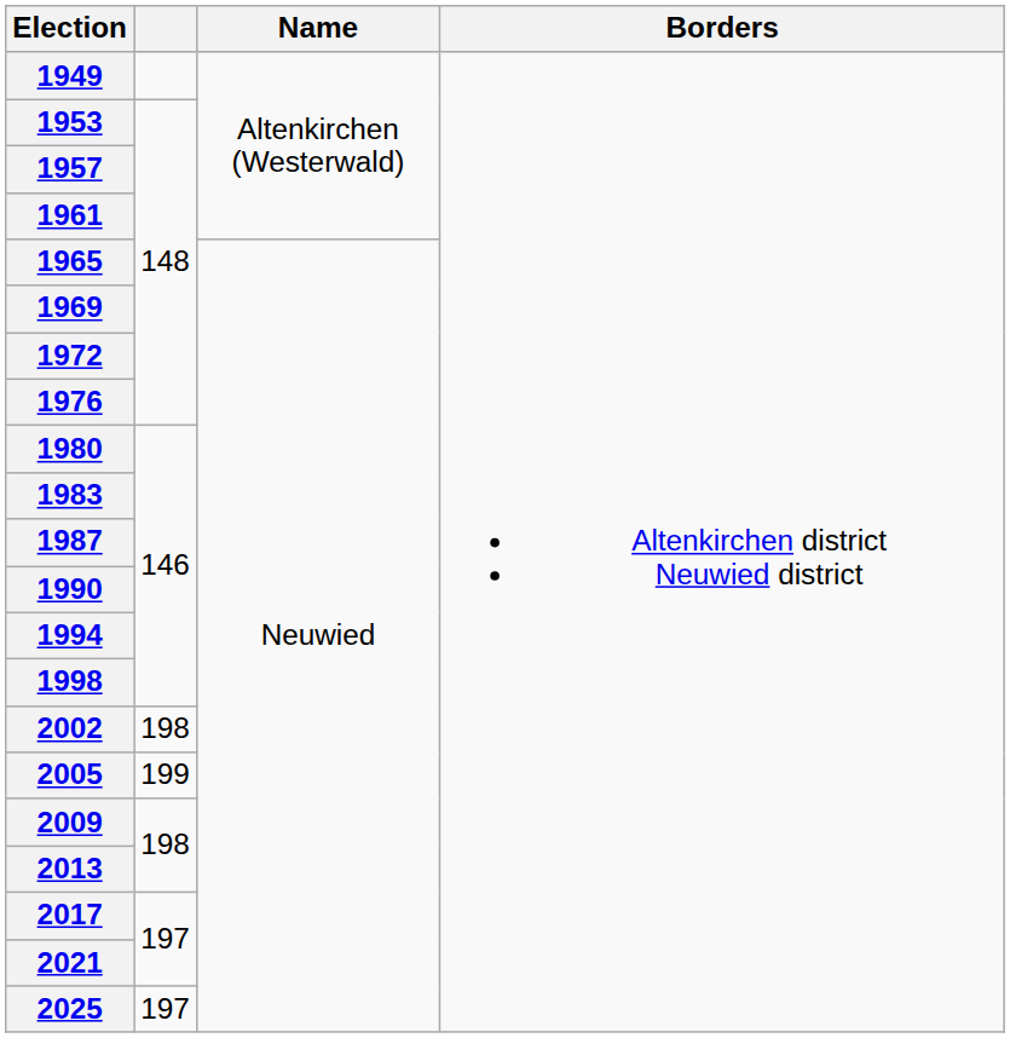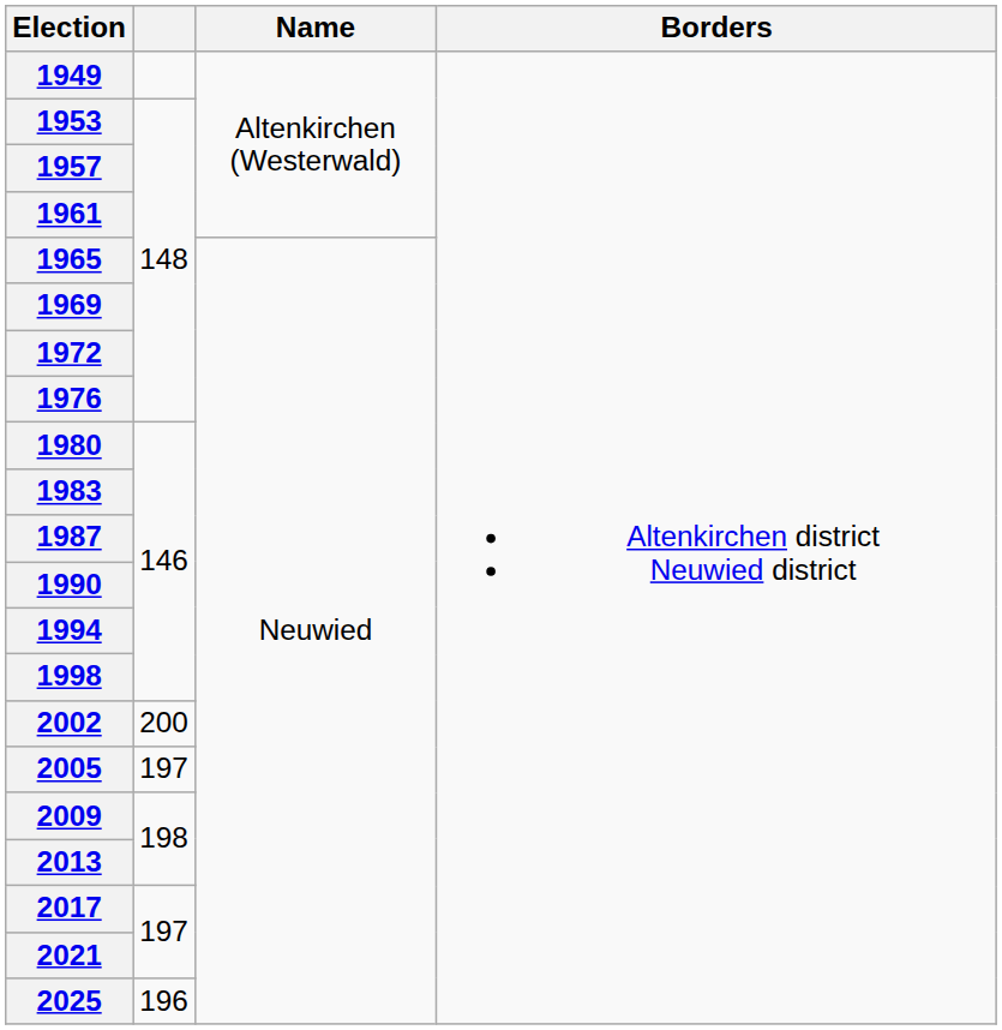 <table class=wikitable style="text-align:center">
 <tr>
 <th>Election</th>
 <th></th>
 <th width=125px>Name</th>
 <th width=300px>Borders</th>
 </tr>
 <tr>
 <th><a href='#'>1949</a></th>
 <td></td>
 <td rowspan=4>Altenkirchen (Westerwald)</td>
 <td rowspan=21><br><ul><li><a href='#'>Altenkirchen</a> district</li><li><a href='#'>Neuwied</a> district</li></ul></td>
 </tr>
 <tr>
 <th><a href='#'>1953</a></th>
 <td rowspan=7>148</td>
 </tr>
 <tr>
 <th><a href='#'>1957</a></th>
 </tr>
 <tr>
 <th><a href='#'>1961</a></th>
 </tr>
 <tr>
 <th><a href='#'>1965</a></th>
 <td rowspan=17>Neuwied</td>
 </tr>
 <tr>
 <th><a href='#'>1969</a></th>
 </tr>
 <tr>
 <th><a href='#'>1972</a></th>
 </tr>
 <tr>
 <th><a href='#'>1976</a></th>
 </tr>
 <tr>
 <th><a href='#'>1980</a></th>
 <td rowspan=6>146</td>
 </tr>
 <tr>
 <th><a href='#'>1983</a></th>
 </tr>
 <tr>
 <th><a href='#'>1987</a></th>
 </tr>
 <tr>
 <th><a href='#'>1990</a></th>
 </tr>
 <tr>
 <th><a href='#'>1994</a></th>
 </tr>
 <tr>
 <th><a href='#'>1998</a></th>
 </tr>
 <tr>
 <th><a href='#'>2002</a></th>
-<td>198</td>
+<td>200</td>
 </tr>
 <tr>
 <th><a href='#'>2005</a></th>
-<td>199</td>
+<td>197</td>
 </tr>
 <tr>
 <th><a href='#'>2009</a></th>
 <td rowspan=2>198</td>
 </tr>
 <tr>
 <th><a href='#'>2013</a></th>
 </tr>
 <tr>
 <th><a href='#'>2017</a></th>
 <td rowspan=2>197</td>
 </tr>
 <tr>
 <th><a href='#'>2021</a></th>
 </tr>
 <tr>
 <th><a href='#'>2025</a></th>
-<td>197</td>
+<td>196</td>
 </tr>
 </table>
